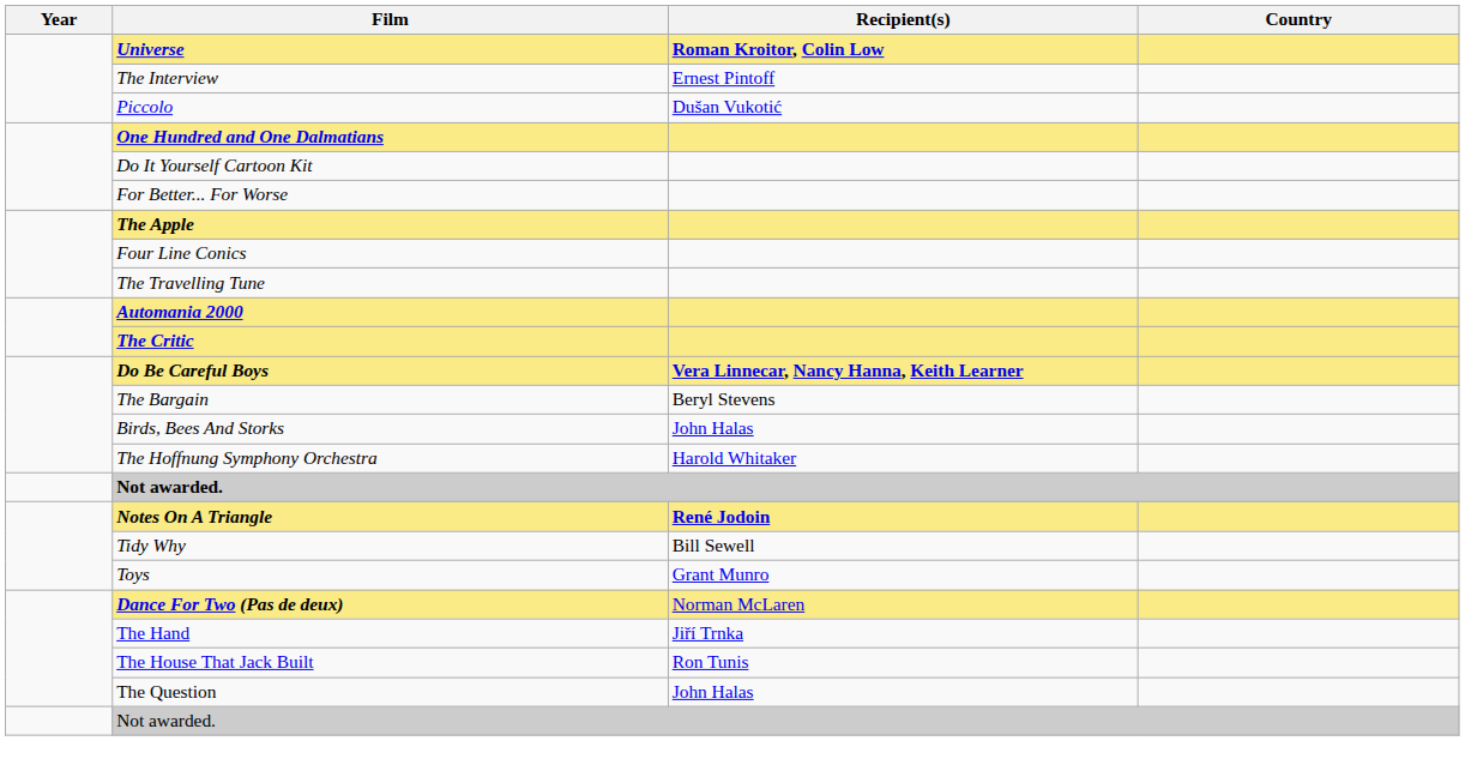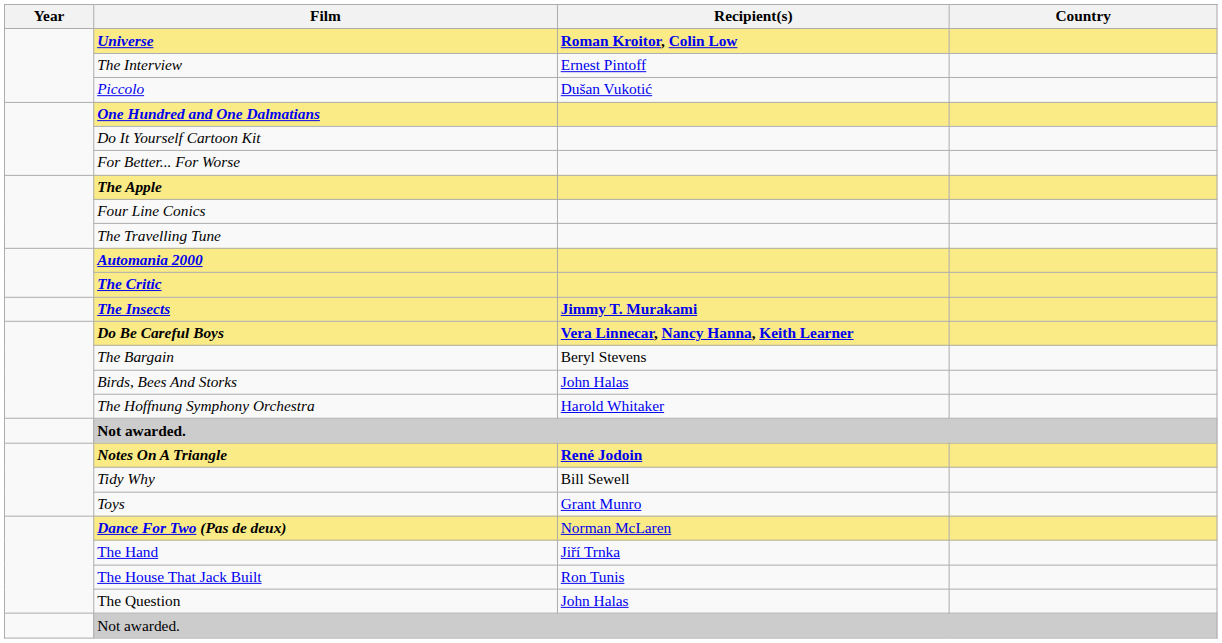 <table class="wikitable" cellpadding="5" style="width:100%;">
 <tr>
 <th style="width:5%;">Year</th>
 <th style="width:26%;">Film</th>
 <th style="width:22%;">Recipient(s)</th>
 <th style="width:15%;">Country</th>
 </tr>
 <tr>
 <td rowspan="3"></td>
 <td style="background:#FAEB86"><strong><em><a href='#'>Universe</a></em></strong></td>
 <td style="background:#FAEB86"><strong><a href='#'>Roman Kroitor</a>, <a href='#'>Colin Low</a></strong></td>
 <td style="background:#FAEB86"></td>
 </tr>
 <tr>
 <td><em>The Interview</em></td>
 <td><a href='#'>Ernest Pintoff</a></td>
 <td></td>
 </tr>
 <tr>
 <td><em><a href='#'>Piccolo</a></em></td>
 <td><a href='#'>Dušan Vukotić</a></td>
 <td></td>
 </tr>
 <tr>
 <td rowspan="3"></td>
 <td style="background:#FAEB86"><strong><em><a href='#'>One Hundred and One Dalmatians</a></em></strong></td>
 <td style="background:#FAEB86"></td>
 <td style="background:#FAEB86"></td>
 </tr>
 <tr>
 <td><em>Do It Yourself Cartoon Kit</em></td>
 <td></td>
 <td></td>
 </tr>
 <tr>
 <td><em>For Better... For Worse</em></td>
 <td></td>
 <td></td>
 </tr>
 <tr>
 <td rowspan="3"></td>
 <td style="background:#FAEB86"><strong><em>The Apple</em></strong></td>
 <td style="background:#FAEB86"></td>
 <td style="background:#FAEB86"></td>
 </tr>
 <tr>
 <td><em>Four Line Conics</em></td>
 <td></td>
 <td></td>
 </tr>
 <tr>
 <td><em>The Travelling Tune</em></td>
 <td></td>
 <td></td>
 </tr>
 <tr>
 <td rowspan="2"></td>
 <td style="background:#FAEB86"><strong><em><a href='#'>Automania 2000</a></em></strong></td>
 <td style="background:#FAEB86"></td>
 <td style="background:#FAEB86"></td>
 </tr>
 <tr>
 <td style="background:#FAEB86"><strong><em><a href='#'>The Critic</a></em></strong></td>
 <td style="background:#FAEB86"></td>
+<td style="background:#FAEB86"></td>
+</tr>
+<tr>
+<td rowspan="1"></td>
+<td style="background:#FAEB86"><strong><em><a href='#'>The Insects</a></em></strong></td>
+<td style="background:#FAEB86"><strong><a href='#'>Jimmy T. Murakami</a></strong></td>
 <td style="background:#FAEB86"></td>
 </tr>
 <tr>
 <td rowspan="4"></td>
 <td style="background:#FAEB86"><strong><em>Do Be Careful Boys</em></strong></td>
 <td style="background:#FAEB86"><strong><a href='#'>Vera Linnecar</a>, <a href='#'>Nancy Hanna</a>, <a href='#'>Keith Learner</a></strong></td>
 <td style="background:#FAEB86"></td>
 </tr>
 <tr>
 <td><em>The Bargain</em></td>
 <td>Beryl Stevens</td>
 <td></td>
 </tr>
 <tr>
 <td><em>Birds, Bees And Storks</em></td>
 <td><a href='#'>John Halas</a></td>
 <td></td>
 </tr>
 <tr>
 <td><em>The Hoffnung Symphony Orchestra</em></td>
 <td><a href='#'>Harold Whitaker</a></td>
 <td></td>
 </tr>
 <tr>
 <td></td>
 <td colspan="3" style="background:#ccc;"><strong>Not awarded.</strong></td>
 </tr>
 <tr>
 <td rowspan="3"></td>
 <td style="background:#FAEB86"><strong><em>Notes On A Triangle</em></strong></td>
 <td style="background:#FAEB86"><strong><a href='#'>René Jodoin</a></strong></td>
 <td style="background:#FAEB86"></td>
 </tr>
 <tr>
 <td><em>Tidy Why</em></td>
 <td>Bill Sewell</td>
 <td></td>
 </tr>
 <tr>
 <td><em>Toys</em></td>
 <td><a href='#'>Grant Munro</a></td>
 <td></td>
 </tr>
 <tr>
 <td rowspan="4"></td>
 <td style="background:#FAEB86"><strong><em><a href='#'>Dance For Two</a><em> (</em>Pas de deux<em>)<strong></td>
 <td style="background:#FAEB86"></strong><a href='#'>Norman McLaren</a><strong></td>
 <td style="background:#FAEB86"></td>
 </tr>
 <tr>
 <td></em><a href='#'>The Hand</a><em></td>
 <td><a href='#'>Jiří Trnka</a></td>
 <td></td>
 </tr>
 <tr>
 <td></em><a href='#'>The House That Jack Built</a><em></td>
 <td><a href='#'>Ron Tunis</a></td>
 <td></td>
 </tr>
 <tr>
 <td></em>The Question<em></td>
 <td><a href='#'>John Halas</a></td>
 <td></td>
 </tr>
 <tr>
 <td></td>
 <td colspan="3" style="background:#ccc;"></strong>Not awarded.<strong></td>
 </tr>
 </table>
